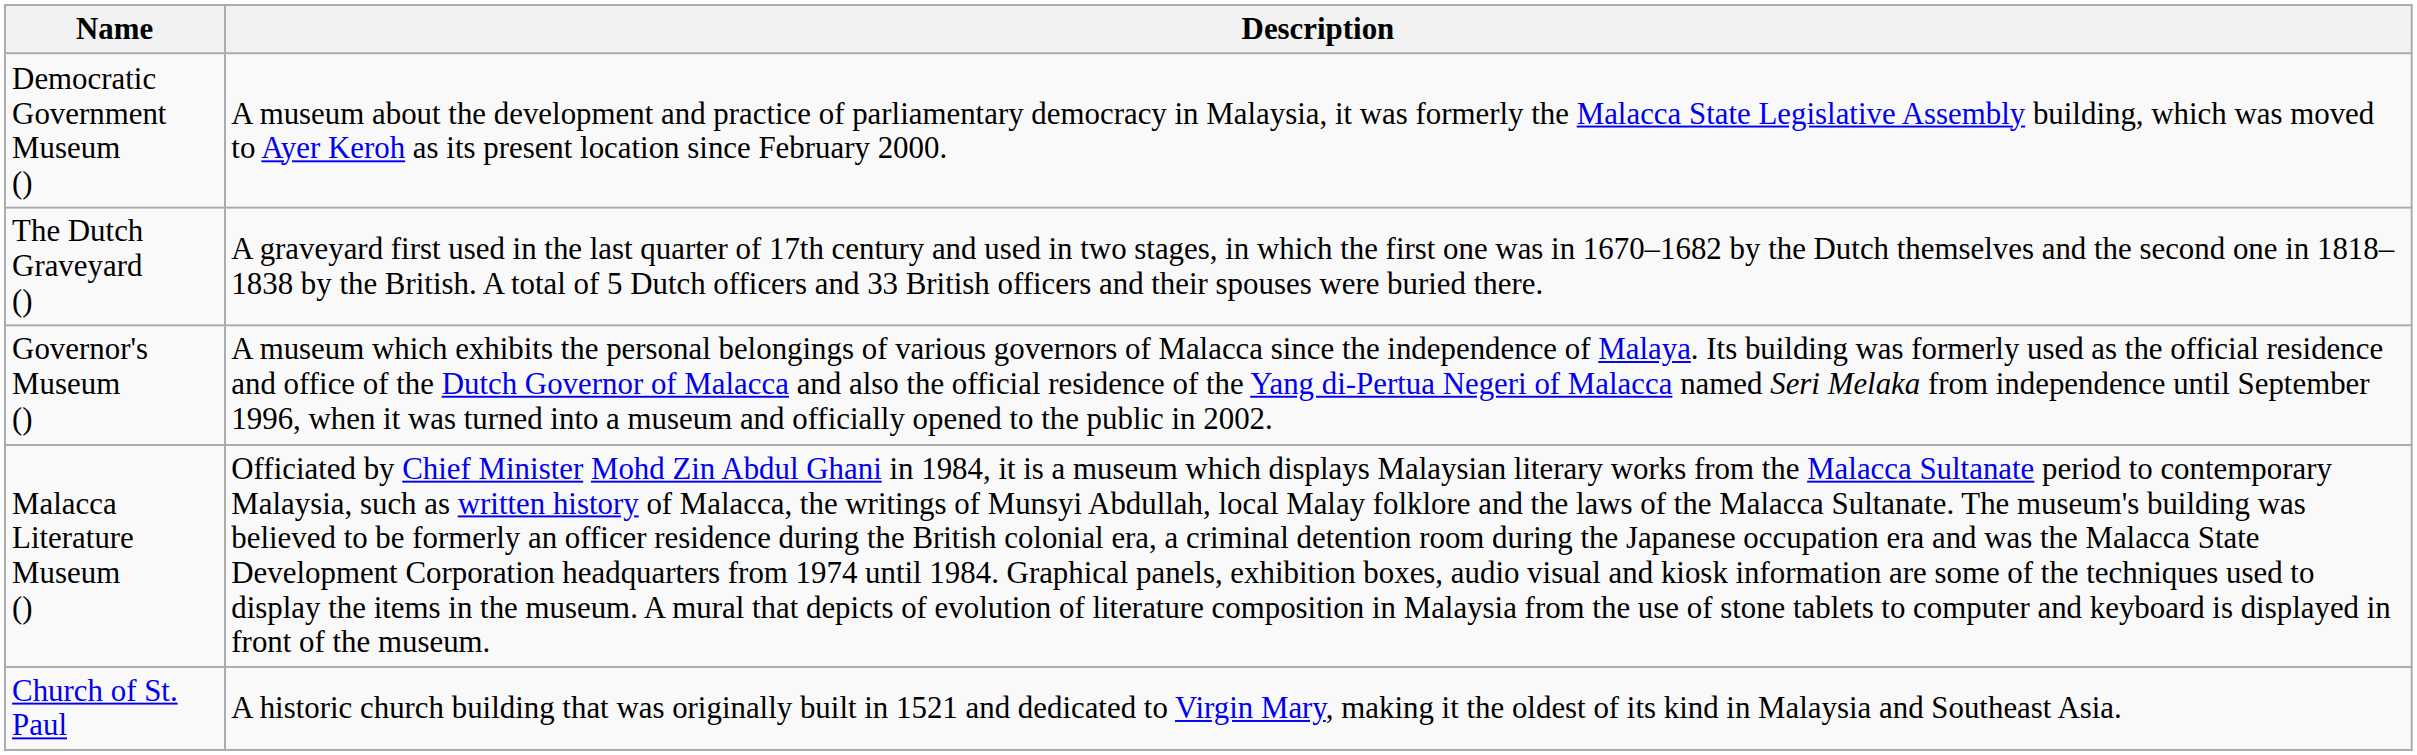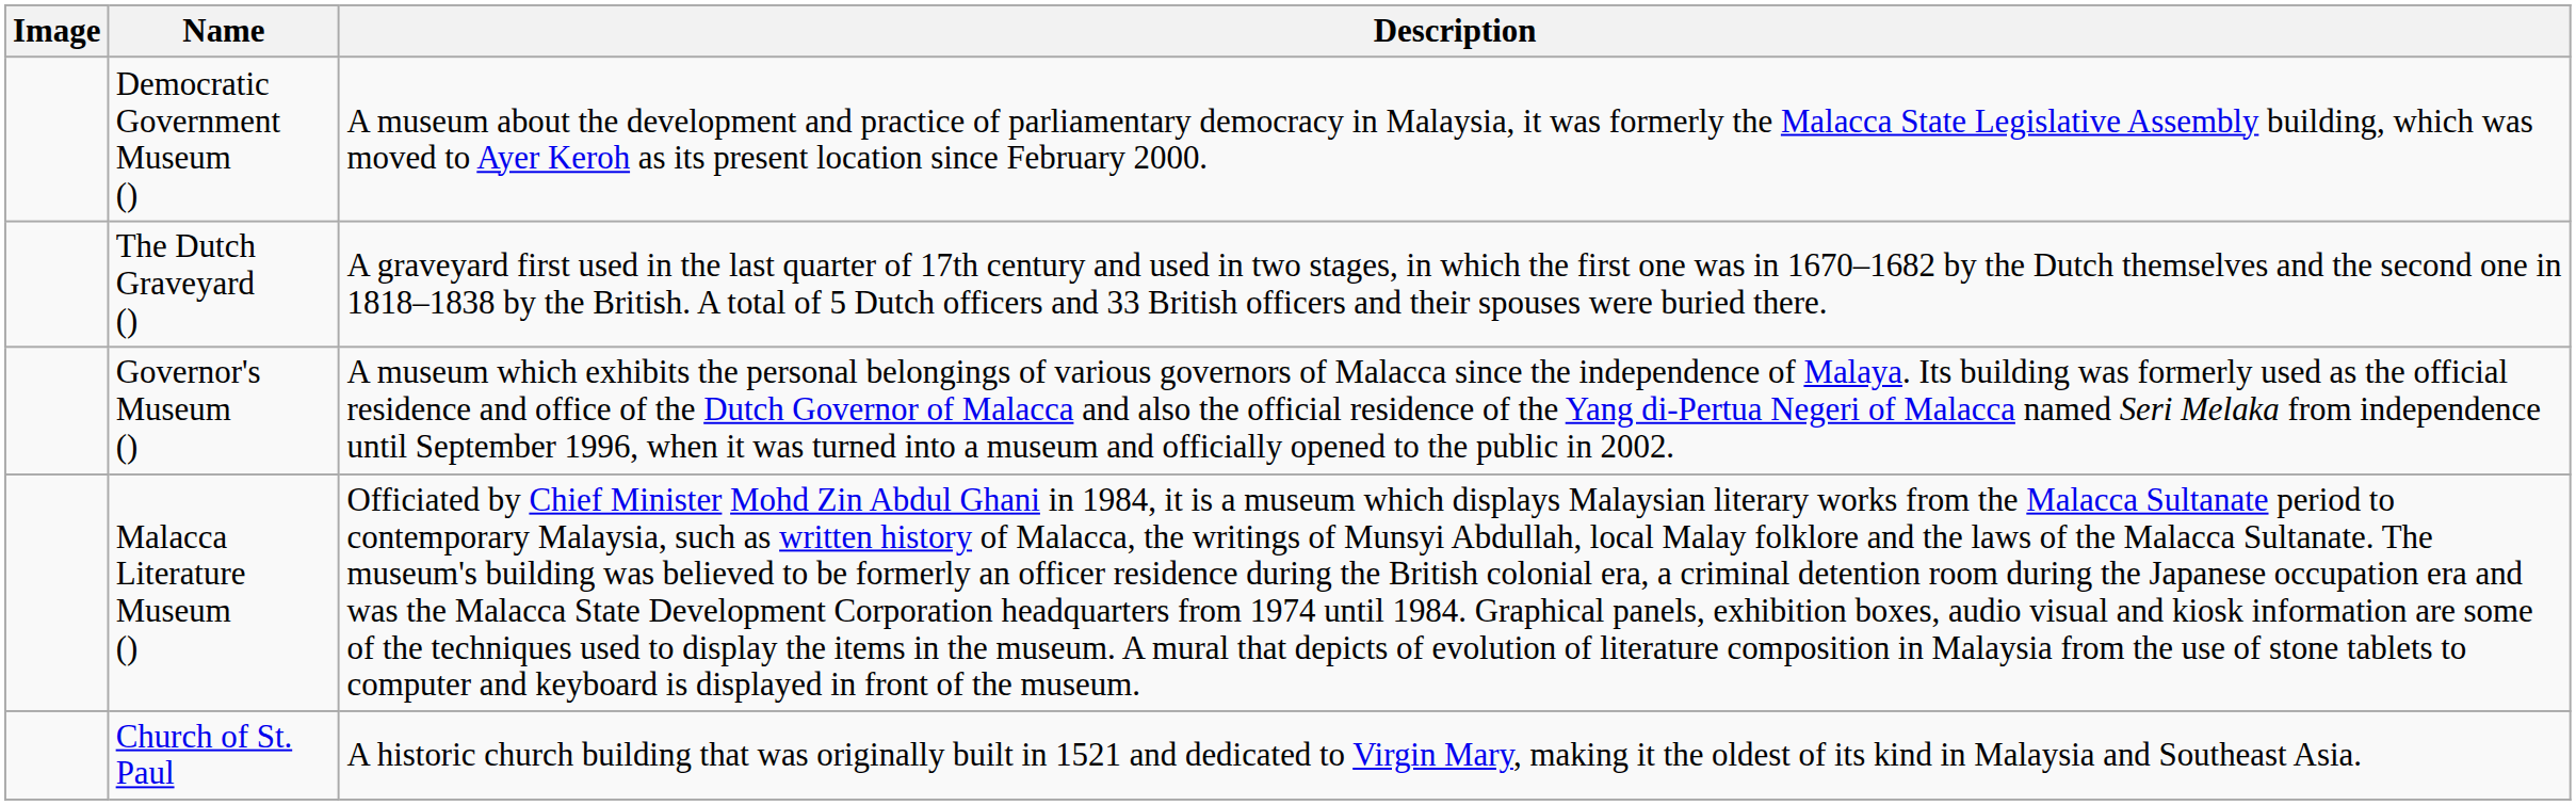 <table class="wikitable">
 <tr>
+<th>Image</th>
 <th>Name</th>
 <th>Description</th>
 </tr>
 <tr>
+<td></td>
 <td>Democratic Government Museum<br>()</td>
 <td>A museum about the development and practice of parliamentary democracy in Malaysia, it was formerly the <a href='#'>Malacca State Legislative Assembly</a> building, which was moved to <a href='#'>Ayer Keroh</a> as its present location since February 2000.</td>
 </tr>
 <tr>
+<td></td>
 <td>The Dutch Graveyard<br>()</td>
 <td>A graveyard first used in the last quarter of 17th century and used in two stages, in which the first one was in 1670–1682 by the Dutch themselves and the second one in 1818–1838 by the British. A total of 5 Dutch officers and 33 British officers and their spouses were buried there.</td>
 </tr>
 <tr>
+<td></td>
 <td>Governor's Museum<br>()</td>
 <td>A museum which exhibits the personal belongings of various governors of Malacca since the independence of <a href='#'>Malaya</a>. Its building was formerly used as the official residence and office of the <a href='#'>Dutch Governor of Malacca</a> and also the official residence of the <a href='#'>Yang di-Pertua Negeri of Malacca</a> named <em>Seri Melaka</em> from independence until September 1996, when it was turned into a museum and officially opened to the public in 2002.</td>
 </tr>
 <tr>
+<td></td>
 <td>Malacca Literature Museum<br>()</td>
 <td>Officiated by <a href='#'>Chief Minister</a> <a href='#'>Mohd Zin Abdul Ghani</a> in 1984, it is a museum which displays Malaysian literary works from the <a href='#'>Malacca Sultanate</a> period to contemporary Malaysia, such as <a href='#'>written history</a> of Malacca, the writings of Munsyi Abdullah, local Malay folklore and the laws of the Malacca Sultanate. The museum's building was believed to be formerly an officer residence during the British colonial era, a criminal detention room during the Japanese occupation era and was the Malacca State Development Corporation headquarters from 1974 until 1984. Graphical panels, exhibition boxes, audio visual and kiosk information are some of the techniques used to display the items in the museum. A mural that depicts of evolution of literature composition in Malaysia from the use of stone tablets to computer and keyboard is displayed in front of the museum.</td>
 </tr>
 <tr>
+<td></td>
 <td><a href='#'>Church of St. Paul</a></td>
 <td>A historic church building that was originally built in 1521 and dedicated to <a href='#'>Virgin Mary</a>, making it the oldest of its kind in Malaysia and Southeast Asia.</td>
 </tr>
 </table>
